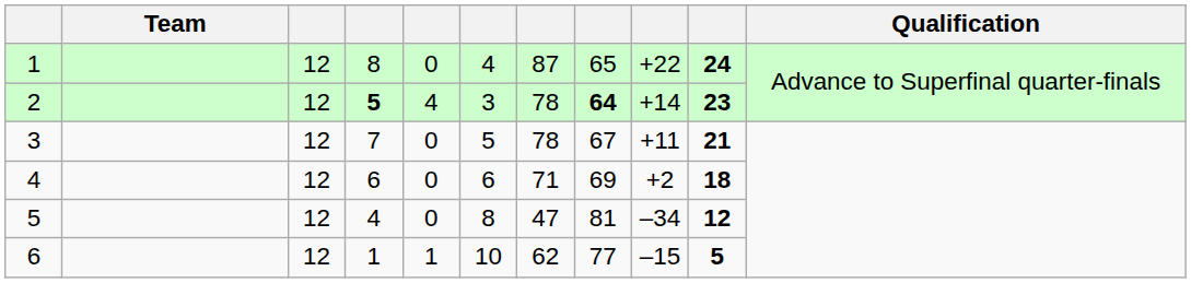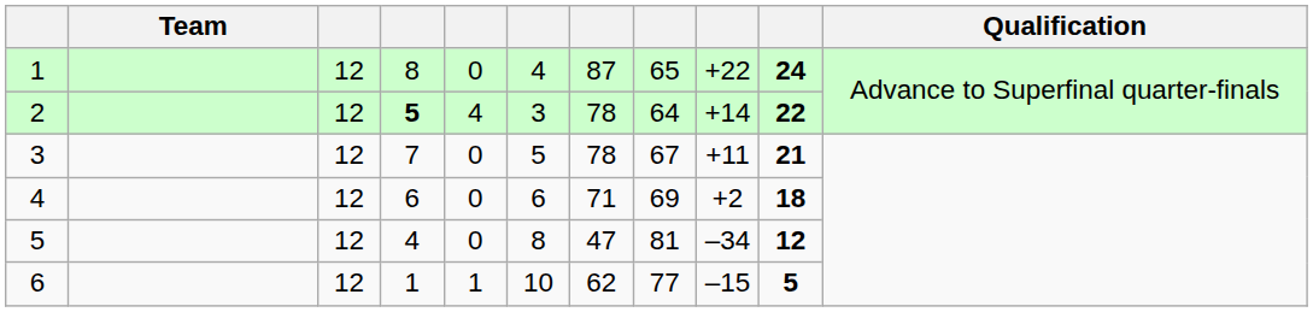 <table class="wikitable" style="text-align: center; font-size: 100%;">
 <tr>
 <th width="30"></th>
 <th width="140">Team</th>
 <th width="30"></th>
 <th width="30"></th>
 <th width="30"></th>
 <th width="30"></th>
 <th width="30"></th>
 <th width="30"></th>
 <th width="30"></th>
 <th width="30"></th>
 <th width="280">Qualification</th>
 </tr>
 <tr style="background-color: #ccffcc;">
 <td>1</td>
 <td align=left></td>
 <td>12</td>
 <td>8</td>
 <td>0</td>
 <td>4</td>
 <td>87</td>
 <td>65</td>
 <td>+22</td>
 <td><strong>24</strong></td>
 <td rowspan="2">Advance to Superfinal quarter-finals</td>
 </tr>
 <tr style="background-color: #ccffcc;">
 <td>2</td>
 <td align=left></td>
 <td>12</td>
 <td><strong>5</strong></td>
 <td>4</td>
 <td>3</td>
 <td>78</td>
-<td><strong>64</strong></td>
+<td>64</td>
 <td>+14</td>
-<td><strong>23</strong></td>
+<td><strong>22</strong></td>
 </tr>
 <tr>
 <td>3</td>
 <td align=left></td>
 <td>12</td>
 <td>7</td>
 <td>0</td>
 <td>5</td>
 <td>78</td>
 <td>67</td>
 <td>+11</td>
 <td><strong>21</strong></td>
 <td rowspan="4"></td>
 </tr>
 <tr>
 <td>4</td>
 <td align=left></td>
 <td>12</td>
 <td>6</td>
 <td>0</td>
 <td>6</td>
 <td>71</td>
 <td>69</td>
 <td>+2</td>
 <td><strong>18</strong></td>
 </tr>
 <tr>
 <td>5</td>
 <td align=left></td>
 <td>12</td>
 <td>4</td>
 <td>0</td>
 <td>8</td>
 <td>47</td>
 <td>81</td>
 <td>–34</td>
 <td><strong>12</strong></td>
 </tr>
 <tr>
 <td>6</td>
 <td align=left></td>
 <td>12</td>
 <td>1</td>
 <td>1</td>
 <td>10</td>
 <td>62</td>
 <td>77</td>
 <td>–15</td>
 <td><strong>5</strong></td>
 </tr>
 </table>
